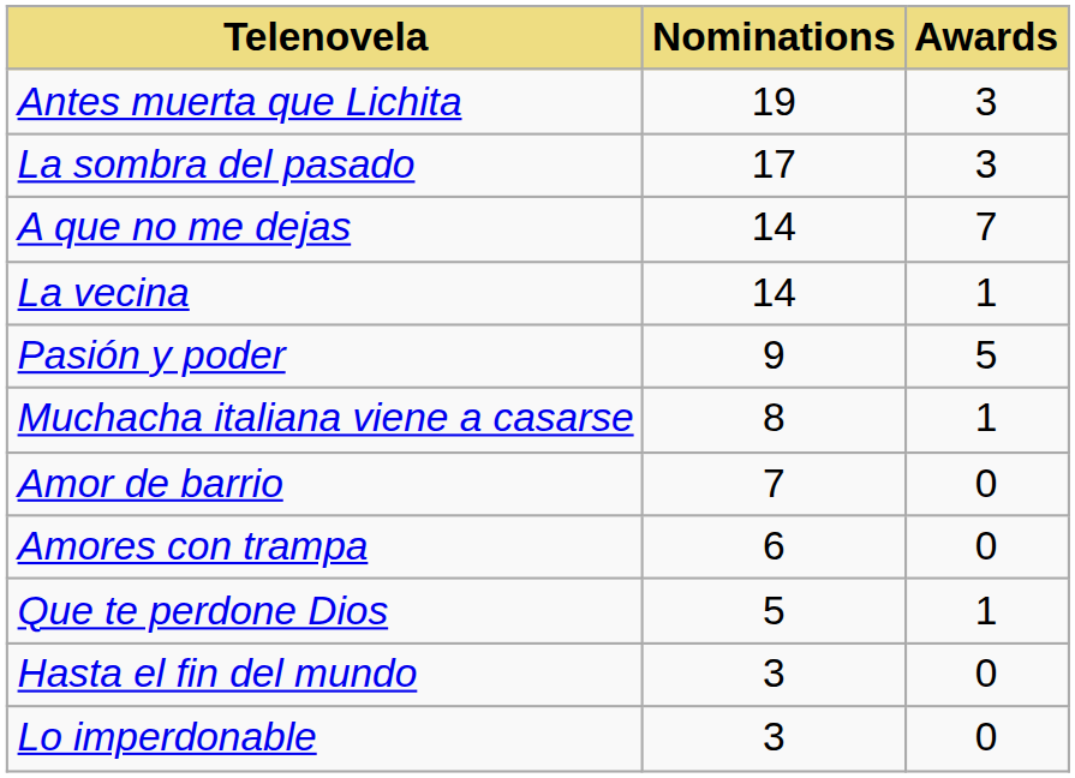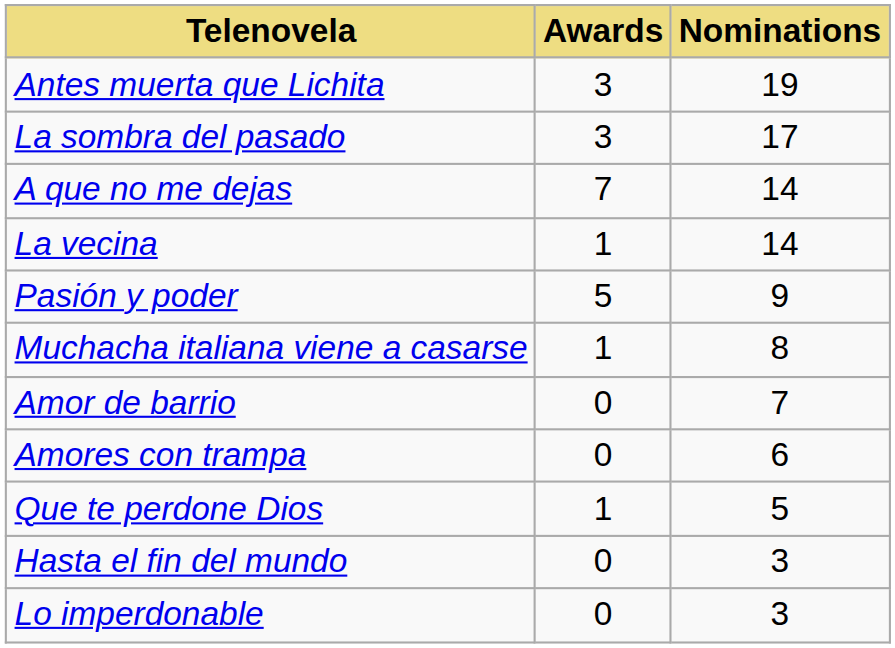 <table class="wikitable sortable" style="margin:1em auto;">
 <tr>
 <th style="background-color:#EEDD82;">Telenovela</th>
+<th style="background-color:#EEDD82;">Awards</th>
 <th style="background-color:#EEDD82;">Nominations</th>
-<th style="background-color:#EEDD82;">Awards</th>
 </tr>
 <tr>
 <td><em><a href='#'>Antes muerta que Lichita</a></em></td>
+<td style="text-align:center;">3</td>
 <td style="text-align:center;">19</td>
+</tr>
+<tr>
+<td><em><a href='#'>La sombra del pasado</a></em></td>
+<td style="text-align:center;">3</td>
+<td style="text-align:center;">17</td>
+</tr>
+<tr>
+<td><em><a href='#'>A que no me dejas</a></em></td>
+<td style="text-align:center;">7</td>
+<td style="text-align:center;">14</td>
+</tr>
+<tr>
+<td><em><a href='#'>La vecina</a></em></td>
+<td style="text-align:center;">1</td>
+<td style="text-align:center;">14</td>
+</tr>
+<tr>
+<td><em><a href='#'>Pasión y poder</a></em></td>
+<td style="text-align:center;">5</td>
+<td style="text-align:center;">9</td>
+</tr>
+<tr>
+<td><em><a href='#'>Muchacha italiana viene a casarse</a></em></td>
+<td style="text-align:center;">1</td>
+<td style="text-align:center;">8</td>
+</tr>
+<tr>
+<td><em><a href='#'>Amor de barrio</a></em></td>
+<td style="text-align:center;">0</td>
+<td style="text-align:center;">7</td>
+</tr>
+<tr>
+<td><em><a href='#'>Amores con trampa</a></em></td>
+<td style="text-align:center;">0</td>
+<td style="text-align:center;">6</td>
+</tr>
+<tr>
+<td><em><a href='#'>Que te perdone Dios</a></em></td>
+<td style="text-align:center;">1</td>
+<td style="text-align:center;">5</td>
+</tr>
+<tr>
+<td><em><a href='#'>Hasta el fin del mundo</a></em></td>
+<td style="text-align:center;">0</td>
 <td style="text-align:center;">3</td>
 </tr>
 <tr>
-<td><em><a href='#'>La sombra del pasado</a></em></td>
-<td style="text-align:center;">17</td>
+<td><em><a href='#'>Lo imperdonable</a></em></td>
+<td style="text-align:center;">0</td>
 <td style="text-align:center;">3</td>
 </tr>
-<tr>
-<td><em><a href='#'>A que no me dejas</a></em></td>
-<td style="text-align:center;">14</td>
-<td style="text-align:center;">7</td>
-</tr>
-<tr>
-<td><em><a href='#'>La vecina</a></em></td>
-<td style="text-align:center;">14</td>
-<td style="text-align:center;">1</td>
-</tr>
-<tr>
-<td><em><a href='#'>Pasión y poder</a></em></td>
-<td style="text-align:center;">9</td>
-<td style="text-align:center;">5</td>
-</tr>
-<tr>
-<td><em><a href='#'>Muchacha italiana viene a casarse</a></em></td>
-<td style="text-align:center;">8</td>
-<td style="text-align:center;">1</td>
-</tr>
-<tr>
-<td><em><a href='#'>Amor de barrio</a></em></td>
-<td style="text-align:center;">7</td>
-<td style="text-align:center;">0</td>
-</tr>
-<tr>
-<td><em><a href='#'>Amores con trampa</a></em></td>
-<td style="text-align:center;">6</td>
-<td style="text-align:center;">0</td>
-</tr>
-<tr>
-<td><em><a href='#'>Que te perdone Dios</a></em></td>
-<td style="text-align:center;">5</td>
-<td style="text-align:center;">1</td>
-</tr>
-<tr>
-<td><em><a href='#'>Hasta el fin del mundo</a></em></td>
-<td style="text-align:center;">3</td>
-<td style="text-align:center;">0</td>
-</tr>
-<tr>
-<td><em><a href='#'>Lo imperdonable</a></em></td>
-<td style="text-align:center;">3</td>
-<td style="text-align:center;">0</td>
-</tr>
 </table>
